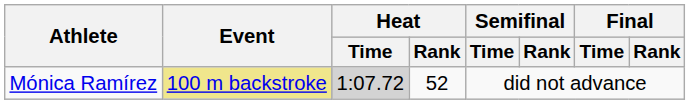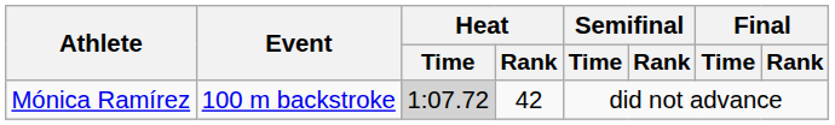 <table class=wikitable style="font-size:90%">
 <tr>
 <th rowspan="2">Athlete</th>
 <th rowspan="2">Event</th>
 <th colspan="2">Heat</th>
 <th colspan="2">Semifinal</th>
 <th colspan="2">Final</th>
 </tr>
 <tr style="font-size:95%">
 <th>Time</th>
 <th>Rank</th>
 <th>Time</th>
 <th>Rank</th>
 <th>Time</th>
 <th>Rank</th>
 </tr>
 <tr align=center>
 <td align=left><a href='#'>Mónica Ramírez</a></td>
-<td align=left style="background: khaki;"><a href='#'>100 m backstroke</a></td>
+<td align=left><a href='#'>100 m backstroke</a></td>
 <td style="background: lightgrey;">1:07.72</td>
-<td>52</td>
+<td>42</td>
 <td colspan=4>did not advance</td>
 </tr>
 </table>
